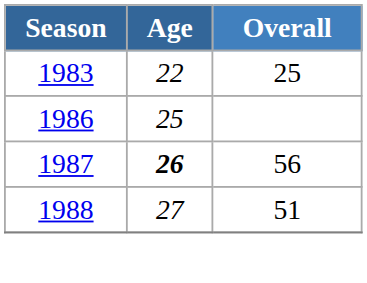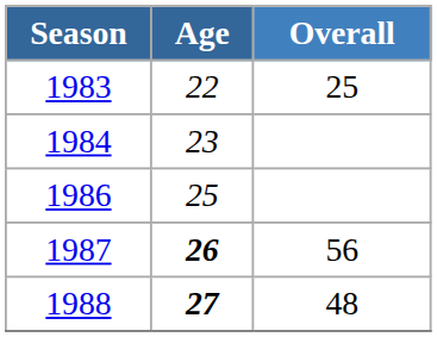 <table class="wikitable" style="font-size:95%; text-align:center; border:grey solid 1px; border-collapse:collapse; background:#ffffff;">
 <tr>
 <th style="background-color:#369; color:white; width:60px;"> Season </th>
 <th style="background-color:#369; color:white; width:40px;"> Age </th>
 <th style="background-color:#4180be; color:white; width:75px;">Overall</th>
 </tr>
 <tr>
 <td><a href='#'>1983</a></td>
 <td><em>22</em></td>
 <td>25</td>
+</tr>
+<tr>
+<td><a href='#'>1984</a></td>
+<td><em>23</em></td>
+<td></td>
 </tr>
 <tr>
 <td><a href='#'>1986</a></td>
 <td><em>25</em></td>
 <td></td>
 </tr>
 <tr>
 <td><a href='#'>1987</a></td>
 <td><strong><em>26</em></strong></td>
 <td>56</td>
 </tr>
 <tr>
 <td><a href='#'>1988</a></td>
-<td><em>27</em></td>
-<td>51</td>
+<td><strong><em>27</em></strong></td>
+<td>48</td>
 </tr>
 <tr>
 </tr>
 </table>
